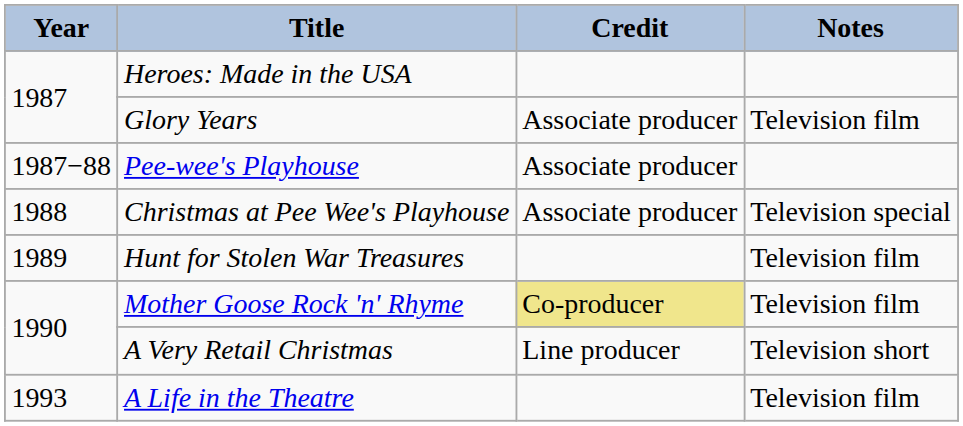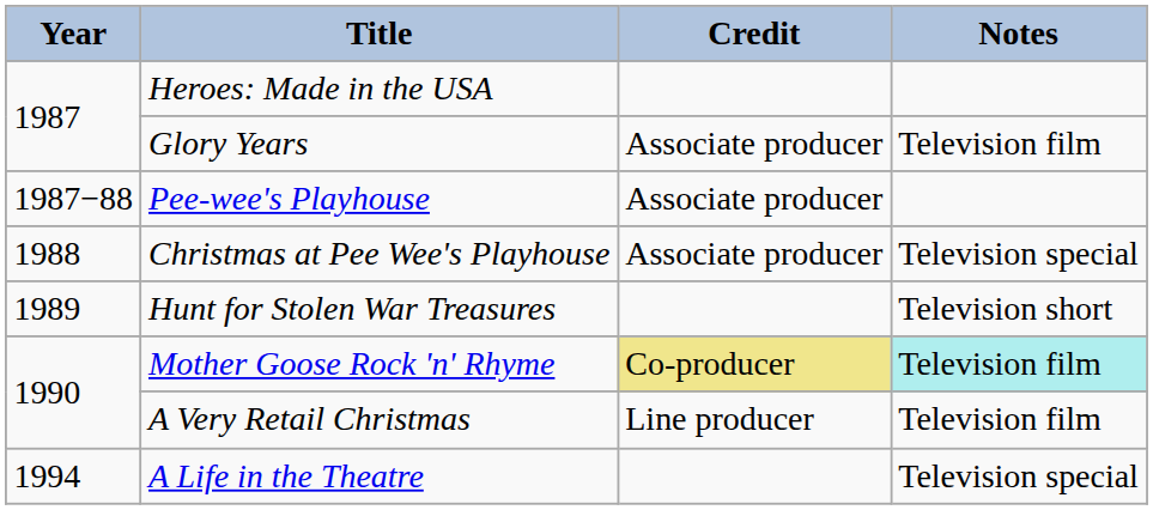 <table class="wikitable" style="font-size:95%;">
 <tr>
 <th style="background:#B0C4DE;">Year</th>
 <th style="background:#B0C4DE;">Title</th>
 <th style="background:#B0C4DE;">Credit</th>
 <th style="background:#B0C4DE;">Notes</th>
 </tr>
 <tr>
 <td rowspan=2>1987</td>
 <td><em>Heroes: Made in the USA</em></td>
 <td></td>
 <td></td>
 </tr>
 <tr>
 <td><em>Glory Years</em></td>
 <td>Associate producer</td>
 <td>Television film</td>
 </tr>
 <tr>
 <td>1987−88</td>
 <td><em><a href='#'>Pee-wee's Playhouse</a></em></td>
 <td>Associate producer</td>
 <td></td>
 </tr>
 <tr>
 <td>1988</td>
 <td><em>Christmas at Pee Wee's Playhouse</em></td>
 <td>Associate producer</td>
 <td>Television special</td>
 </tr>
 <tr>
 <td>1989</td>
 <td><em>Hunt for Stolen War Treasures</em></td>
 <td></td>
-<td>Television film</td>
+<td>Television short</td>
 </tr>
 <tr>
 <td rowspan=2>1990</td>
 <td><em><a href='#'>Mother Goose Rock 'n' Rhyme</a></em></td>
 <td style="background: khaki;">Co-producer</td>
-<td>Television film</td>
+<td style="background: paleturquoise;">Television film</td>
 </tr>
 <tr>
 <td><em>A Very Retail Christmas</em></td>
 <td>Line producer</td>
-<td>Television short</td>
+<td>Television film</td>
 </tr>
 <tr>
-<td>1993</td>
+<td>1994</td>
 <td><em><a href='#'>A Life in the Theatre</a></em></td>
 <td></td>
-<td>Television film</td>
+<td>Television special</td>
 </tr>
 </table>
